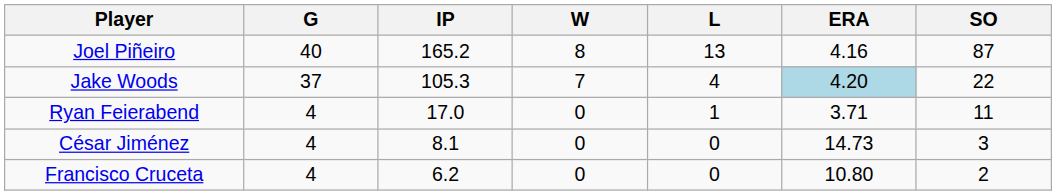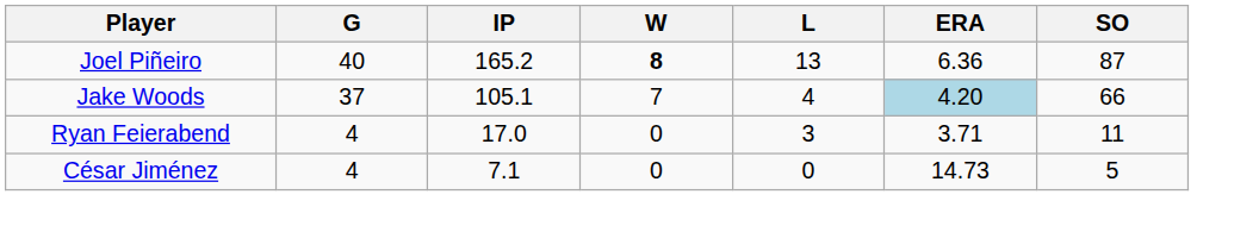 <table class="wikitable sortable">
 <tr>
 <th bgcolor="#DDDDFF" width="16%">Player</th>
 <th bgcolor="#DDDDFF" width="9%">G</th>
 <th bgcolor="#DDDDFF" width="9%">IP</th>
 <th bgcolor="#DDDDFF" width="9%">W</th>
 <th bgcolor="#DDDDFF" width="9%">L</th>
 <th bgcolor="#DDDDFF" width="9%">ERA</th>
 <th bgcolor="#DDDDFF" width="9%">SO</th>
 </tr>
 <tr align="center">
 <td><a href='#'>Joel Piñeiro</a></td>
 <td>40</td>
 <td>165.2</td>
-<td>8</td>
+<td><strong>8</strong></td>
 <td>13</td>
-<td>4.16</td>
+<td>6.36</td>
 <td>87</td>
 </tr>
 <tr align="center">
 <td><a href='#'>Jake Woods</a></td>
 <td>37</td>
-<td>105.3</td>
+<td>105.1</td>
 <td>7</td>
 <td>4</td>
 <td style="background: lightblue;">4.20</td>
-<td>22</td>
+<td>66</td>
 </tr>
 <tr align=center>
 <td><a href='#'>Ryan Feierabend</a></td>
 <td>4</td>
 <td>17.0</td>
 <td>0</td>
-<td>1</td>
+<td>3</td>
 <td>3.71</td>
 <td>11</td>
 </tr>
 <tr align="center">
 <td><a href='#'>César Jiménez</a></td>
 <td>4</td>
-<td>8.1</td>
+<td>7.1</td>
 <td>0</td>
 <td>0</td>
 <td>14.73</td>
-<td>3</td>
-</tr>
-<tr align="center">
-<td><a href='#'>Francisco Cruceta</a></td>
-<td>4</td>
-<td>6.2</td>
-<td>0</td>
-<td>0</td>
-<td>10.80</td>
-<td>2</td>
+<td>5</td>
 </tr>
 </table>
